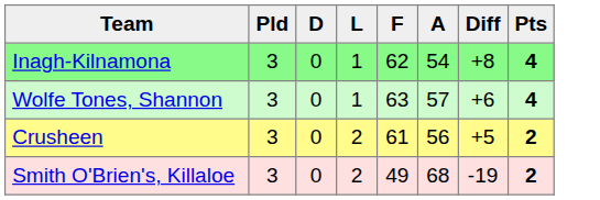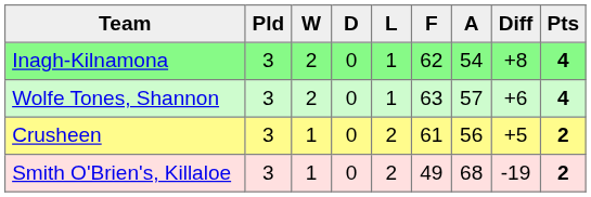 <table style=border-collapse:collapse border=1 cellspacing=0 cellpadding=5>
 <tr align=center bgcolor=#efefef>
 <th width=175>Team</th>
 <th width=20>Pld</th>
+<th width=20>W</th>
 <th width=20>D</th>
 <th width=20>L</th>
 <th width=20>F</th>
 <th width=20>A</th>
 <th width=20>Diff</th>
 <th width=20>Pts</th>
 </tr>
 <tr align=center style="background:#87FA87;">
 <td style="text-align:left;"> <a href='#'>Inagh-Kilnamona</a></td>
 <td>3</td>
+<td>2</td>
 <td>0</td>
 <td>1</td>
 <td>62</td>
 <td>54</td>
 <td>+8</td>
 <td><strong>4</strong></td>
 </tr>
 <tr align=center style="background:#CEFCCE;">
 <td style="text-align:left;"> <a href='#'>Wolfe Tones, Shannon</a></td>
 <td>3</td>
+<td>2</td>
 <td>0</td>
 <td>1</td>
 <td>63</td>
 <td>57</td>
 <td>+6</td>
 <td><strong>4</strong></td>
 </tr>
 <tr align=center style="background:#FFFC8C;">
 <td style="text-align:left;"> <a href='#'>Crusheen</a></td>
 <td>3</td>
+<td>1</td>
 <td>0</td>
 <td>2</td>
 <td>61</td>
 <td>56</td>
 <td>+5</td>
 <td><strong>2</strong></td>
 </tr>
 <tr align=center style="background:#FFE0E0;">
 <td style="text-align:left;"> <a href='#'>Smith O'Brien's, Killaloe</a></td>
 <td>3</td>
+<td>1</td>
 <td>0</td>
 <td>2</td>
 <td>49</td>
 <td>68</td>
 <td>-19</td>
 <td><strong>2</strong></td>
 </tr>
 </table>
